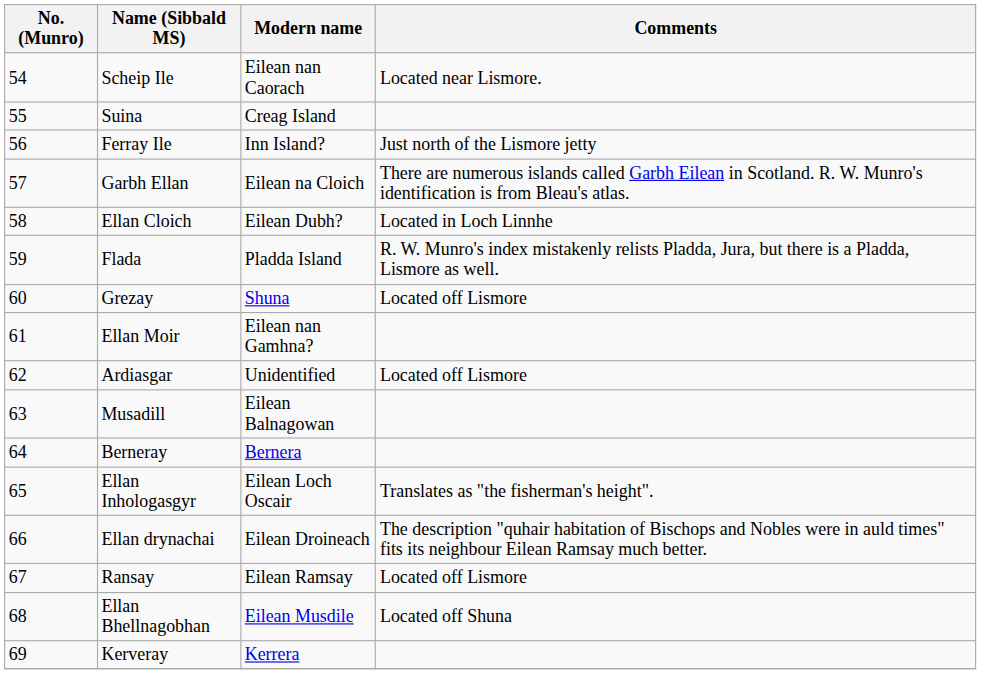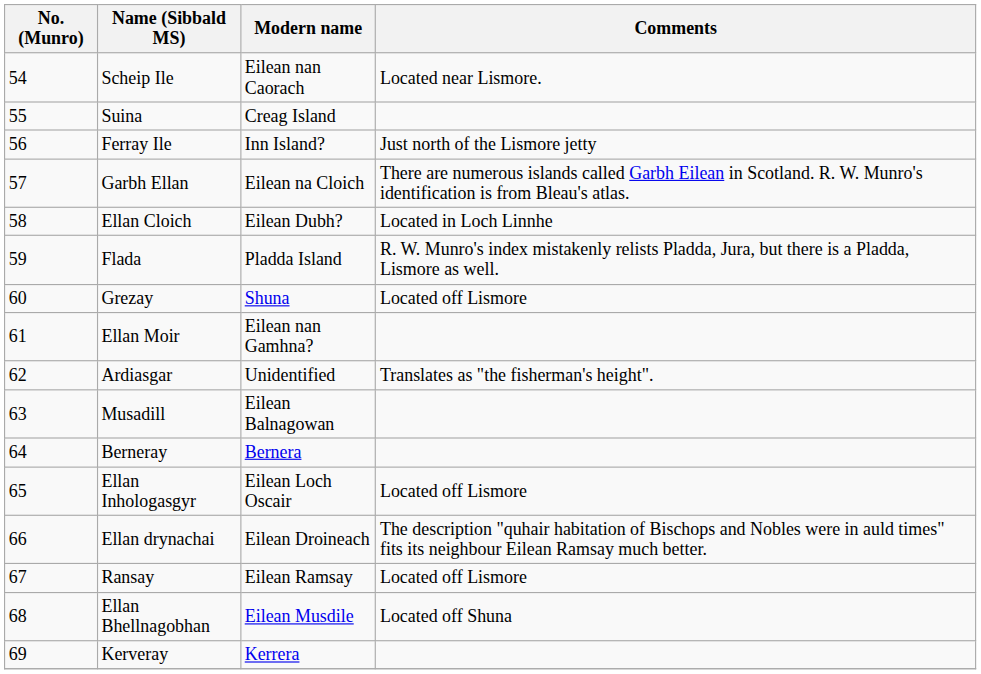 <table class="wikitable sortable">
 <tr>
 <th>No. (Munro)</th>
 <th>Name (Sibbald MS)</th>
 <th>Modern name</th>
 <th>Comments</th>
 </tr>
 <tr>
 <td>54</td>
 <td>Scheip Ile</td>
 <td>Eilean nan Caorach</td>
 <td>Located near Lismore.</td>
 </tr>
 <tr>
 <td>55</td>
 <td>Suina</td>
 <td>Creag Island</td>
 <td></td>
 </tr>
 <tr>
 <td>56</td>
 <td>Ferray Ile</td>
 <td>Inn Island?</td>
 <td>Just north of the Lismore jetty</td>
 </tr>
 <tr>
 <td>57</td>
 <td>Garbh Ellan</td>
 <td>Eilean na Cloich</td>
 <td>There are numerous islands called <a href='#'>Garbh Eilean</a> in Scotland. R. W. Munro's identification is from Bleau's atlas.</td>
 </tr>
 <tr>
 <td>58</td>
 <td>Ellan Cloich</td>
 <td>Eilean Dubh?</td>
 <td>Located in Loch Linnhe</td>
 </tr>
 <tr>
 <td>59</td>
 <td>Flada</td>
 <td>Pladda Island</td>
 <td>R. W. Munro's index mistakenly relists Pladda, Jura, but there is a Pladda, Lismore as well.</td>
 </tr>
 <tr>
 <td>60</td>
 <td>Grezay</td>
 <td><a href='#'>Shuna</a></td>
 <td>Located off Lismore</td>
 </tr>
 <tr>
 <td>61</td>
 <td>Ellan Moir</td>
 <td>Eilean nan Gamhna?</td>
 <td></td>
 </tr>
 <tr>
 <td>62</td>
 <td>Ardiasgar</td>
 <td>Unidentified</td>
-<td>Located off Lismore</td>
+<td>Translates as "the fisherman's height".</td>
 </tr>
 <tr>
 <td>63</td>
 <td>Musadill</td>
 <td>Eilean Balnagowan</td>
 <td></td>
 </tr>
 <tr>
 <td>64</td>
 <td>Berneray</td>
 <td><a href='#'>Bernera</a></td>
 <td></td>
 </tr>
 <tr>
 <td>65</td>
 <td>Ellan Inhologasgyr</td>
 <td>Eilean Loch Oscair</td>
-<td>Translates as "the fisherman's height".</td>
+<td>Located off Lismore</td>
 </tr>
 <tr>
 <td>66</td>
 <td>Ellan drynachai</td>
 <td>Eilean Droineach</td>
 <td>The description "quhair habitation of Bischops and Nobles were in auld times" fits its neighbour Eilean Ramsay much better.</td>
 </tr>
 <tr>
 <td>67</td>
 <td>Ransay</td>
 <td>Eilean Ramsay</td>
 <td>Located off Lismore</td>
 </tr>
 <tr>
 <td>68</td>
 <td>Ellan Bhellnagobhan</td>
 <td><a href='#'>Eilean Musdile</a></td>
 <td>Located off Shuna</td>
 </tr>
 <tr>
 <td>69</td>
 <td>Kerveray</td>
 <td><a href='#'>Kerrera</a></td>
 <td></td>
 </tr>
 <tr>
 </tr>
 </table>
